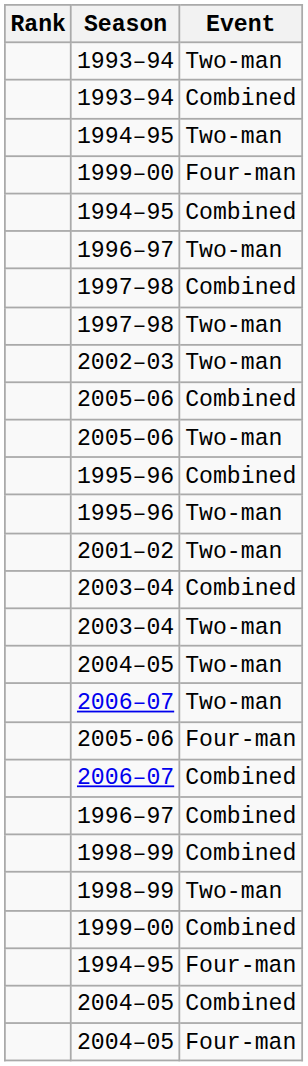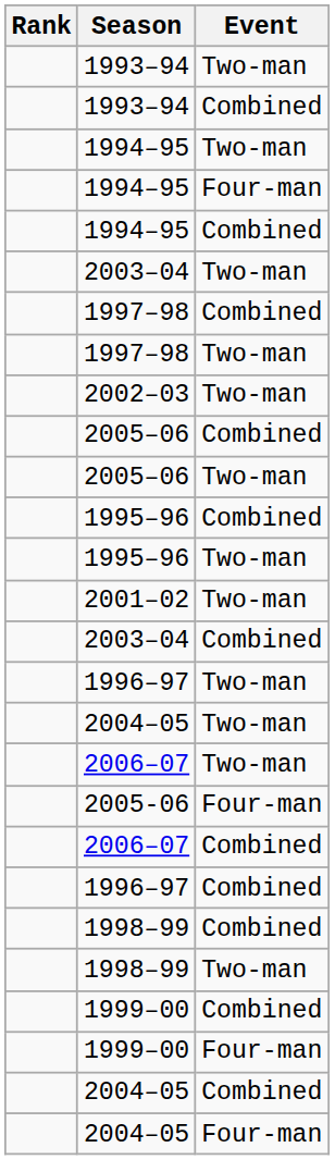 <table class="wikitable sortable" align="center">
 <tr>
 <th align="center">Rank</th>
 <th>Season</th>
 <th>Event</th>
 </tr>
 <tr>
 <td></td>
 <td>1993–94</td>
 <td>Two-man</td>
 </tr>
 <tr>
 <td></td>
 <td>1993–94</td>
 <td>Combined</td>
 </tr>
 <tr>
 <td></td>
 <td>1994–95</td>
 <td>Two-man</td>
 </tr>
 <tr>
 <td></td>
-<td>1999–00</td>
+<td>1994–95</td>
 <td>Four-man</td>
 </tr>
 <tr>
 <td></td>
 <td>1994–95</td>
 <td>Combined</td>
 </tr>
 <tr>
 <td></td>
-<td>1996–97</td>
+<td>2003–04</td>
 <td>Two-man</td>
 </tr>
 <tr>
 <td></td>
 <td>1997–98</td>
 <td>Combined</td>
 </tr>
 <tr>
 <td></td>
 <td>1997–98</td>
 <td>Two-man</td>
 </tr>
 <tr>
 <td></td>
 <td>2002–03</td>
 <td>Two-man</td>
 </tr>
 <tr>
 <td></td>
 <td>2005–06</td>
 <td>Combined</td>
 </tr>
 <tr>
 <td></td>
 <td>2005–06</td>
 <td>Two-man</td>
 </tr>
 <tr>
 <td></td>
 <td>1995–96</td>
 <td>Combined</td>
 </tr>
 <tr>
 <td></td>
 <td>1995–96</td>
 <td>Two-man</td>
 </tr>
 <tr>
 <td></td>
 <td>2001–02</td>
 <td>Two-man</td>
 </tr>
 <tr>
 <td></td>
 <td>2003–04</td>
 <td>Combined</td>
 </tr>
 <tr>
 <td></td>
-<td>2003–04</td>
+<td>1996–97</td>
 <td>Two-man</td>
 </tr>
 <tr>
 <td></td>
 <td>2004–05</td>
 <td>Two-man</td>
 </tr>
 <tr>
 <td></td>
 <td><a href='#'>2006–07</a></td>
 <td>Two-man</td>
 </tr>
 <tr>
 <td></td>
 <td>2005-06</td>
 <td>Four-man</td>
 </tr>
 <tr>
 <td></td>
 <td><a href='#'>2006–07</a></td>
 <td>Combined</td>
 </tr>
 <tr>
 <td></td>
 <td>1996–97</td>
 <td>Combined</td>
 </tr>
 <tr>
 <td></td>
 <td>1998–99</td>
 <td>Combined</td>
 </tr>
 <tr>
 <td></td>
 <td>1998–99</td>
 <td>Two-man</td>
 </tr>
 <tr>
 <td></td>
 <td>1999–00</td>
 <td>Combined</td>
 </tr>
 <tr>
 <td></td>
-<td>1994–95</td>
+<td>1999–00</td>
 <td>Four-man</td>
 </tr>
 <tr>
 <td></td>
 <td>2004–05</td>
 <td>Combined</td>
 </tr>
 <tr>
 <td></td>
 <td>2004–05</td>
 <td>Four-man</td>
 </tr>
 </table>
